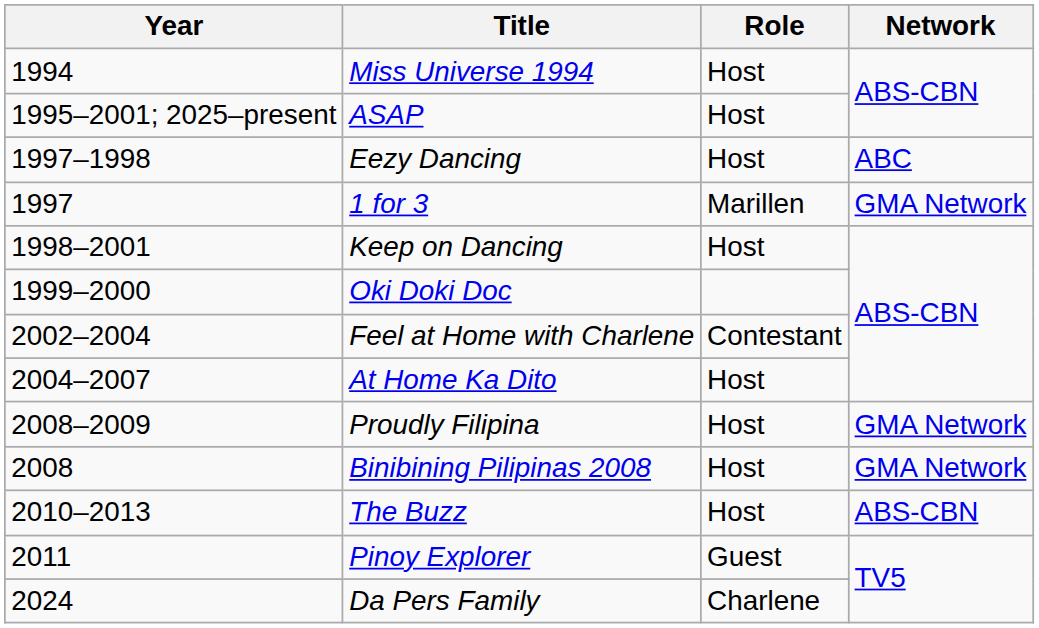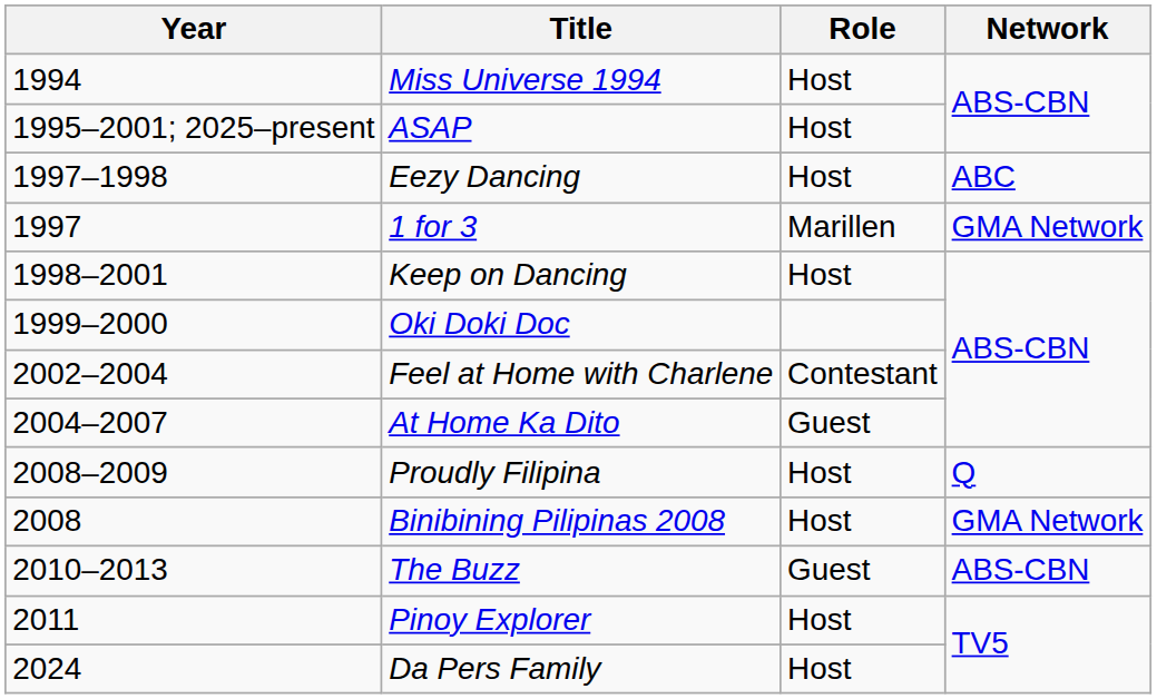 <table class="wikitable sortable">
 <tr>
 <th>Year</th>
 <th>Title</th>
 <th>Role</th>
 <th>Network</th>
 </tr>
 <tr>
 <td>1994</td>
 <td><em><a href='#'>Miss Universe 1994</a></em></td>
 <td>Host</td>
 <td rowspan="2"><a href='#'>ABS-CBN</a></td>
 </tr>
 <tr>
 <td>1995–2001; 2025–present</td>
 <td><em><a href='#'>ASAP</a></em></td>
 <td>Host</td>
 </tr>
 <tr>
 <td>1997–1998</td>
 <td><em>Eezy Dancing</em></td>
 <td>Host</td>
 <td><a href='#'>ABC</a></td>
 </tr>
 <tr>
 <td>1997</td>
 <td><em><a href='#'>1 for 3</a></em></td>
 <td>Marillen</td>
 <td><a href='#'>GMA Network</a></td>
 </tr>
 <tr>
 <td>1998–2001</td>
 <td><em>Keep on Dancing</em></td>
 <td>Host</td>
 <td rowspan="4"><a href='#'>ABS-CBN</a></td>
 </tr>
 <tr>
 <td>1999–2000</td>
 <td><em><a href='#'>Oki Doki Doc</a></em></td>
 <td></td>
 </tr>
 <tr>
 <td>2002–2004</td>
 <td><em>Feel at Home with Charlene</em></td>
 <td>Contestant</td>
 </tr>
 <tr>
 <td>2004–2007</td>
 <td><em><a href='#'>At Home Ka Dito</a></em></td>
-<td>Host</td>
+<td>Guest</td>
 </tr>
 <tr>
 <td>2008–2009</td>
 <td><em>Proudly Filipina</em></td>
 <td>Host</td>
-<td><a href='#'>GMA Network</a></td>
+<td><a href='#'>Q</a></td>
 </tr>
 <tr>
 <td>2008</td>
 <td><em><a href='#'>Binibining Pilipinas 2008</a></em></td>
 <td>Host</td>
 <td><a href='#'>GMA Network</a></td>
 </tr>
 <tr>
 <td>2010–2013</td>
 <td><em><a href='#'>The Buzz</a></em></td>
-<td>Host</td>
+<td>Guest</td>
 <td><a href='#'>ABS-CBN</a></td>
 </tr>
 <tr>
 <td>2011</td>
 <td><em><a href='#'>Pinoy Explorer</a></em></td>
-<td>Guest</td>
+<td>Host</td>
 <td rowspan="2"><a href='#'>TV5</a></td>
 </tr>
 <tr>
 <td>2024</td>
 <td><em>Da Pers Family</em></td>
-<td>Charlene</td>
+<td>Host</td>
 </tr>
 </table>
